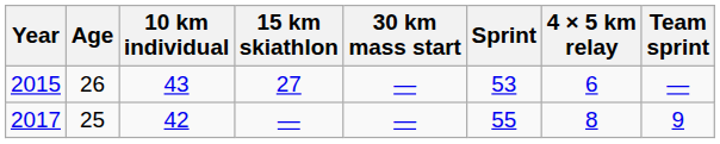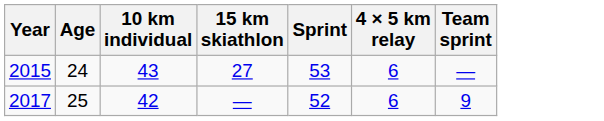 <table class="wikitable" style="text-align: center;">
 <tr>
 <th scope="col">Year</th>
 <th scope="col">Age</th>
 <th scope="col">10 km<br>individual</th>
 <th scope="col">15 km<br>skiathlon</th>
-<th scope="col">30 km<br>mass start</th>
 <th scope="col">Sprint</th>
 <th scope="col">4 × 5 km<br>relay</th>
 <th scope="col">Team<br>sprint</th>
 </tr>
 <tr>
 <td><a href='#'>2015</a></td>
-<td>26</td>
+<td>24</td>
 <td><a href='#'>43</a></td>
 <td><a href='#'>27</a></td>
-<td><a href='#'>—</a></td>
 <td><a href='#'>53</a></td>
 <td><a href='#'>6</a></td>
 <td><a href='#'>—</a></td>
 </tr>
 <tr>
 <td><a href='#'>2017</a></td>
 <td>25</td>
 <td><a href='#'>42</a></td>
 <td><a href='#'>—</a></td>
-<td><a href='#'>—</a></td>
-<td><a href='#'>55</a></td>
-<td><a href='#'>8</a></td>
+<td><a href='#'>52</a></td>
+<td><a href='#'>6</a></td>
 <td><a href='#'>9</a></td>
 </tr>
 </table>
